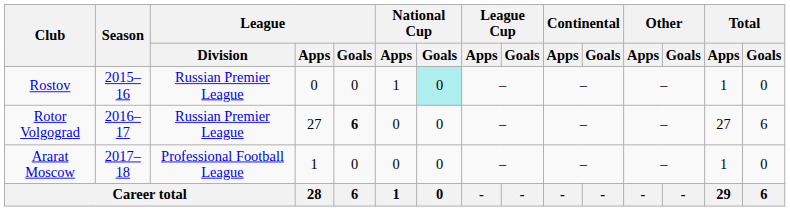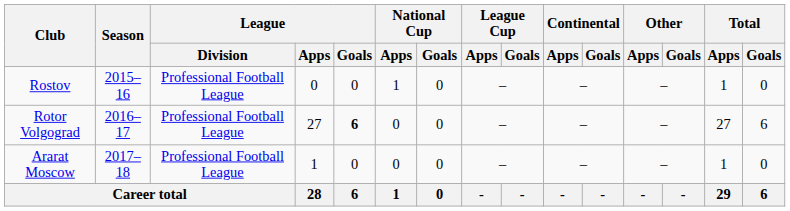 <table class="wikitable" style="text-align: center;">
 <tr>
 <th rowspan="2">Club</th>
 <th rowspan="2">Season</th>
 <th colspan="3">League</th>
 <th colspan="2">National Cup</th>
 <th colspan="2">League Cup</th>
 <th colspan="2">Continental</th>
 <th colspan="2">Other</th>
 <th colspan="2">Total</th>
 </tr>
 <tr>
 <th>Division</th>
 <th>Apps</th>
 <th>Goals</th>
 <th>Apps</th>
 <th>Goals</th>
 <th>Apps</th>
 <th>Goals</th>
 <th>Apps</th>
 <th>Goals</th>
 <th>Apps</th>
 <th>Goals</th>
 <th>Apps</th>
 <th>Goals</th>
 </tr>
 <tr>
 <td valign="center"><a href='#'>Rostov</a></td>
 <td><a href='#'>2015–16</a></td>
-<td><a href='#'>Russian Premier League</a></td>
+<td><a href='#'>Professional Football League</a></td>
 <td>0</td>
 <td>0</td>
 <td>1</td>
-<td style="background: paleturquoise;">0</td>
+<td>0</td>
 <td colspan="2">–</td>
 <td colspan="2">–</td>
 <td colspan="2">–</td>
 <td>1</td>
 <td>0</td>
 </tr>
 <tr>
 <td valign="center"><a href='#'>Rotor Volgograd</a></td>
 <td><a href='#'>2016–17</a></td>
-<td><a href='#'>Russian Premier League</a></td>
+<td><a href='#'>Professional Football League</a></td>
 <td>27</td>
 <td><strong>6</strong></td>
 <td>0</td>
 <td>0</td>
 <td colspan="2">–</td>
 <td colspan="2">–</td>
 <td colspan="2">–</td>
 <td>27</td>
 <td>6</td>
 </tr>
 <tr>
 <td valign="center"><a href='#'>Ararat Moscow</a></td>
 <td><a href='#'>2017–18</a></td>
 <td><a href='#'>Professional Football League</a></td>
 <td>1</td>
 <td>0</td>
 <td>0</td>
 <td>0</td>
 <td colspan="2">–</td>
 <td colspan="2">–</td>
 <td colspan="2">–</td>
 <td>1</td>
 <td>0</td>
 </tr>
 <tr>
 <th colspan="3">Career total</th>
 <th>28</th>
 <th>6</th>
 <th>1</th>
 <th>0</th>
 <th>-</th>
 <th>-</th>
 <th>-</th>
 <th>-</th>
 <th>-</th>
 <th>-</th>
 <th>29</th>
 <th>6</th>
 </tr>
 </table>
